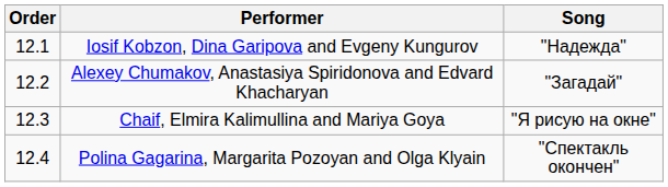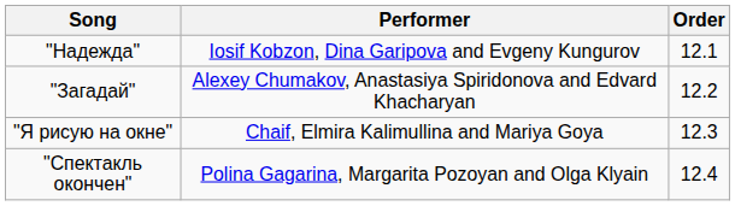 <table class="wikitable sortable" style="text-align: center; width: auto;">
 <tr>
+<th>Song</th>
+<th>Performer</th>
 <th>Order</th>
-<th>Performer</th>
-<th>Song</th>
 </tr>
 <tr>
+<td>"Надежда"</td>
+<td><a href='#'>Iosif Kobzon</a>, <a href='#'>Dina Garipova</a> and Evgeny Kungurov</td>
 <td>12.1</td>
-<td><a href='#'>Iosif Kobzon</a>, <a href='#'>Dina Garipova</a> and Evgeny Kungurov</td>
-<td>"Надежда"</td>
 </tr>
 <tr>
+<td>"Загадай"</td>
+<td><a href='#'>Alexey Chumakov</a>, Anastasiya Spiridonova and Edvard Khacharyan</td>
 <td>12.2</td>
-<td><a href='#'>Alexey Chumakov</a>, Anastasiya Spiridonova and Edvard Khacharyan</td>
-<td>"Загадай"</td>
 </tr>
 <tr>
+<td>"Я рисую на окне"</td>
+<td><a href='#'>Chaif</a>, Elmira Kalimullina and Mariya Goya</td>
 <td>12.3</td>
-<td><a href='#'>Chaif</a>, Elmira Kalimullina and Mariya Goya</td>
-<td>"Я рисую на окне"</td>
 </tr>
 <tr>
+<td>"Спектакль окончен"</td>
+<td><a href='#'>Polina Gagarina</a>, Margarita Pozoyan and Olga Klyain</td>
 <td>12.4</td>
-<td><a href='#'>Polina Gagarina</a>, Margarita Pozoyan and Olga Klyain</td>
-<td>"Спектакль окончен"</td>
 </tr>
 </table>
